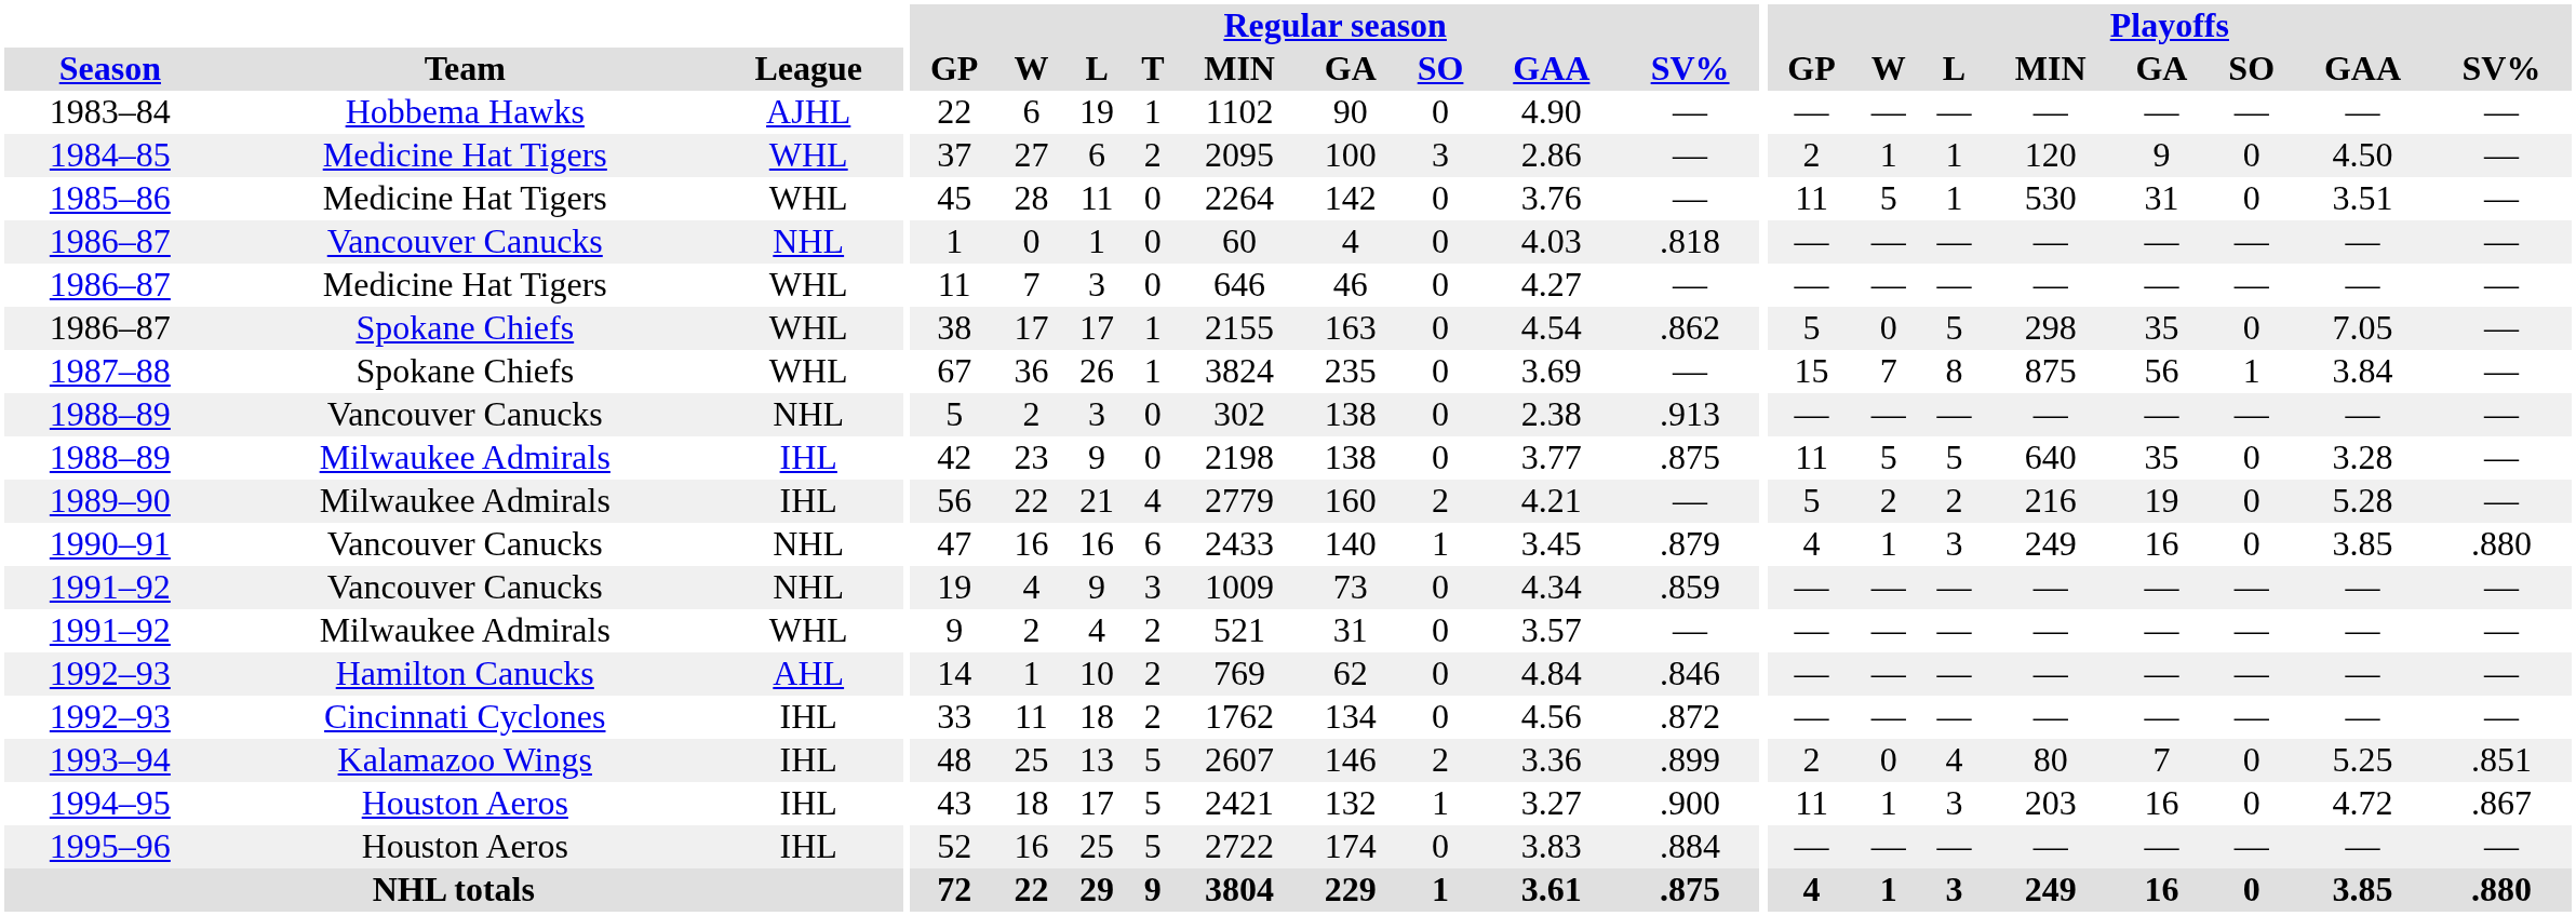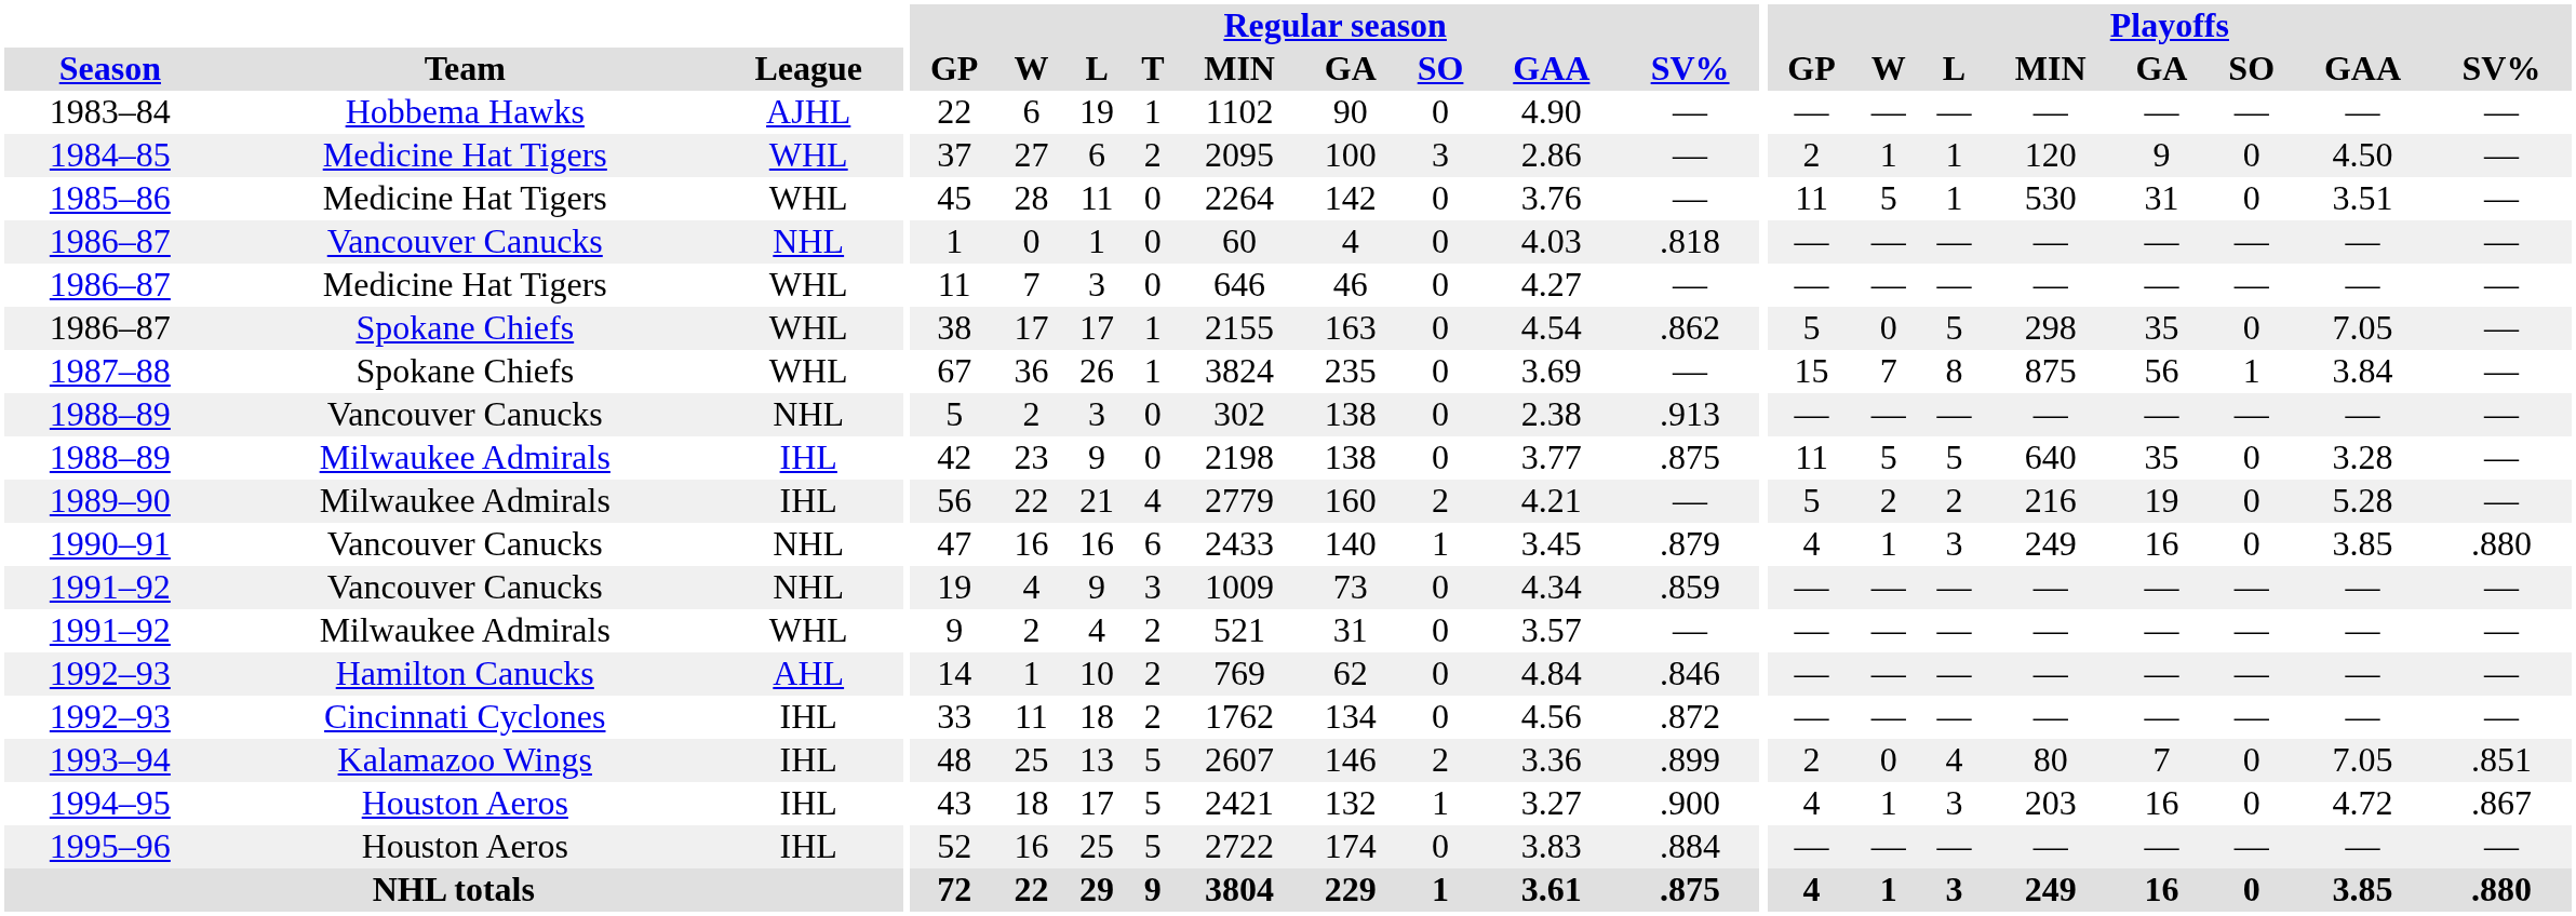 <table border="0" cellpadding="1" cellspacing="0" style="width:75%; text-align:center;">
 <tr bgcolor="#e0e0e0">
 <th colspan="3" bgcolor="#ffffff"></th>
 <th rowspan="99" bgcolor="#ffffff"></th>
 <th colspan="9" bgcolor="#e0e0e0"><a href='#'>Regular season</a></th>
 <th rowspan="99" bgcolor="#ffffff"></th>
 <th colspan="8" bgcolor="#e0e0e0"><a href='#'>Playoffs</a></th>
 </tr>
 <tr bgcolor="#e0e0e0">
 <th><a href='#'>Season</a></th>
 <th>Team</th>
 <th>League</th>
 <th>GP</th>
 <th>W</th>
 <th>L</th>
 <th>T</th>
 <th>MIN</th>
 <th>GA</th>
 <th><a href='#'>SO</a></th>
 <th><a href='#'>GAA</a></th>
 <th><a href='#'>SV%</a></th>
 <th>GP</th>
 <th>W</th>
 <th>L</th>
 <th>MIN</th>
 <th>GA</th>
 <th>SO</th>
 <th>GAA</th>
 <th>SV%</th>
 </tr>
 <tr>
 <td>1983–84</td>
 <td><a href='#'>Hobbema Hawks</a></td>
 <td><a href='#'>AJHL</a></td>
 <td>22</td>
 <td>6</td>
 <td>19</td>
 <td>1</td>
 <td>1102</td>
 <td>90</td>
 <td>0</td>
 <td>4.90</td>
 <td>—</td>
 <td>—</td>
 <td>—</td>
 <td>—</td>
 <td>—</td>
 <td>—</td>
 <td>—</td>
 <td>—</td>
 <td>—</td>
 </tr>
 <tr bgcolor="#f0f0f0">
 <td><a href='#'>1984–85</a></td>
 <td><a href='#'>Medicine Hat Tigers</a></td>
 <td><a href='#'>WHL</a></td>
 <td>37</td>
 <td>27</td>
 <td>6</td>
 <td>2</td>
 <td>2095</td>
 <td>100</td>
 <td>3</td>
 <td>2.86</td>
 <td>—</td>
 <td>2</td>
 <td>1</td>
 <td>1</td>
 <td>120</td>
 <td>9</td>
 <td>0</td>
 <td>4.50</td>
 <td>—</td>
 </tr>
 <tr>
 <td><a href='#'>1985–86</a></td>
 <td>Medicine Hat Tigers</td>
 <td>WHL</td>
 <td>45</td>
 <td>28</td>
 <td>11</td>
 <td>0</td>
 <td>2264</td>
 <td>142</td>
 <td>0</td>
 <td>3.76</td>
 <td>—</td>
 <td>11</td>
 <td>5</td>
 <td>1</td>
 <td>530</td>
 <td>31</td>
 <td>0</td>
 <td>3.51</td>
 <td>—</td>
 </tr>
 <tr bgcolor="#f0f0f0">
 <td><a href='#'>1986–87</a></td>
 <td><a href='#'>Vancouver Canucks</a></td>
 <td><a href='#'>NHL</a></td>
 <td>1</td>
 <td>0</td>
 <td>1</td>
 <td>0</td>
 <td>60</td>
 <td>4</td>
 <td>0</td>
 <td>4.03</td>
 <td>.818</td>
 <td>—</td>
 <td>—</td>
 <td>—</td>
 <td>—</td>
 <td>—</td>
 <td>—</td>
 <td>—</td>
 <td>—</td>
 </tr>
 <tr>
 <td><a href='#'>1986–87</a></td>
 <td>Medicine Hat Tigers</td>
 <td>WHL</td>
 <td>11</td>
 <td>7</td>
 <td>3</td>
 <td>0</td>
 <td>646</td>
 <td>46</td>
 <td>0</td>
 <td>4.27</td>
 <td>—</td>
 <td>—</td>
 <td>—</td>
 <td>—</td>
 <td>—</td>
 <td>—</td>
 <td>—</td>
 <td>—</td>
 <td>—</td>
 </tr>
 <tr bgcolor="#f0f0f0">
 <td>1986–87</td>
 <td><a href='#'>Spokane Chiefs</a></td>
 <td>WHL</td>
 <td>38</td>
 <td>17</td>
 <td>17</td>
 <td>1</td>
 <td>2155</td>
 <td>163</td>
 <td>0</td>
 <td>4.54</td>
 <td>.862</td>
 <td>5</td>
 <td>0</td>
 <td>5</td>
 <td>298</td>
 <td>35</td>
 <td>0</td>
 <td>7.05</td>
 <td>—</td>
 </tr>
 <tr>
 <td><a href='#'>1987–88</a></td>
 <td>Spokane Chiefs</td>
 <td>WHL</td>
 <td>67</td>
 <td>36</td>
 <td>26</td>
 <td>1</td>
 <td>3824</td>
 <td>235</td>
 <td>0</td>
 <td>3.69</td>
 <td>—</td>
 <td>15</td>
 <td>7</td>
 <td>8</td>
 <td>875</td>
 <td>56</td>
 <td>1</td>
 <td>3.84</td>
 <td>—</td>
 </tr>
 <tr bgcolor="#f0f0f0">
 <td><a href='#'>1988–89</a></td>
 <td>Vancouver Canucks</td>
 <td>NHL</td>
 <td>5</td>
 <td>2</td>
 <td>3</td>
 <td>0</td>
 <td>302</td>
 <td>138</td>
 <td>0</td>
 <td>2.38</td>
 <td>.913</td>
 <td>—</td>
 <td>—</td>
 <td>—</td>
 <td>—</td>
 <td>—</td>
 <td>—</td>
 <td>—</td>
 <td>—</td>
 </tr>
 <tr>
 <td><a href='#'>1988–89</a></td>
 <td><a href='#'>Milwaukee Admirals</a></td>
 <td><a href='#'>IHL</a></td>
 <td>42</td>
 <td>23</td>
 <td>9</td>
 <td>0</td>
 <td>2198</td>
 <td>138</td>
 <td>0</td>
 <td>3.77</td>
 <td>.875</td>
 <td>11</td>
 <td>5</td>
 <td>5</td>
 <td>640</td>
 <td>35</td>
 <td>0</td>
 <td>3.28</td>
 <td>—</td>
 </tr>
 <tr bgcolor="#f0f0f0">
 <td><a href='#'>1989–90</a></td>
 <td>Milwaukee Admirals</td>
 <td>IHL</td>
 <td>56</td>
 <td>22</td>
 <td>21</td>
 <td>4</td>
 <td>2779</td>
 <td>160</td>
 <td>2</td>
 <td>4.21</td>
 <td>—</td>
 <td>5</td>
 <td>2</td>
 <td>2</td>
 <td>216</td>
 <td>19</td>
 <td>0</td>
 <td>5.28</td>
 <td>—</td>
 </tr>
 <tr>
 <td><a href='#'>1990–91</a></td>
 <td>Vancouver Canucks</td>
 <td>NHL</td>
 <td>47</td>
 <td>16</td>
 <td>16</td>
 <td>6</td>
 <td>2433</td>
 <td>140</td>
 <td>1</td>
 <td>3.45</td>
 <td>.879</td>
 <td>4</td>
 <td>1</td>
 <td>3</td>
 <td>249</td>
 <td>16</td>
 <td>0</td>
 <td>3.85</td>
 <td>.880</td>
 </tr>
 <tr bgcolor="#f0f0f0">
 <td><a href='#'>1991–92</a></td>
 <td>Vancouver Canucks</td>
 <td>NHL</td>
 <td>19</td>
 <td>4</td>
 <td>9</td>
 <td>3</td>
 <td>1009</td>
 <td>73</td>
 <td>0</td>
 <td>4.34</td>
 <td>.859</td>
 <td>—</td>
 <td>—</td>
 <td>—</td>
 <td>—</td>
 <td>—</td>
 <td>—</td>
 <td>—</td>
 <td>—</td>
 </tr>
 <tr>
 <td><a href='#'>1991–92</a></td>
 <td>Milwaukee Admirals</td>
 <td>WHL</td>
 <td>9</td>
 <td>2</td>
 <td>4</td>
 <td>2</td>
 <td>521</td>
 <td>31</td>
 <td>0</td>
 <td>3.57</td>
 <td>—</td>
 <td>—</td>
 <td>—</td>
 <td>—</td>
 <td>—</td>
 <td>—</td>
 <td>—</td>
 <td>—</td>
 <td>—</td>
 </tr>
 <tr bgcolor="#f0f0f0">
 <td><a href='#'>1992–93</a></td>
 <td><a href='#'>Hamilton Canucks</a></td>
 <td><a href='#'>AHL</a></td>
 <td>14</td>
 <td>1</td>
 <td>10</td>
 <td>2</td>
 <td>769</td>
 <td>62</td>
 <td>0</td>
 <td>4.84</td>
 <td>.846</td>
 <td>—</td>
 <td>—</td>
 <td>—</td>
 <td>—</td>
 <td>—</td>
 <td>—</td>
 <td>—</td>
 <td>—</td>
 </tr>
 <tr>
 <td><a href='#'>1992–93</a></td>
 <td><a href='#'>Cincinnati Cyclones</a></td>
 <td>IHL</td>
 <td>33</td>
 <td>11</td>
 <td>18</td>
 <td>2</td>
 <td>1762</td>
 <td>134</td>
 <td>0</td>
 <td>4.56</td>
 <td>.872</td>
 <td>—</td>
 <td>—</td>
 <td>—</td>
 <td>—</td>
 <td>—</td>
 <td>—</td>
 <td>—</td>
 <td>—</td>
 </tr>
 <tr bgcolor="#f0f0f0">
 <td><a href='#'>1993–94</a></td>
 <td><a href='#'>Kalamazoo Wings</a></td>
 <td>IHL</td>
 <td>48</td>
 <td>25</td>
 <td>13</td>
 <td>5</td>
 <td>2607</td>
 <td>146</td>
 <td>2</td>
 <td>3.36</td>
 <td>.899</td>
 <td>2</td>
 <td>0</td>
 <td>4</td>
 <td>80</td>
 <td>7</td>
 <td>0</td>
-<td>5.25</td>
+<td>7.05</td>
 <td>.851</td>
 </tr>
 <tr>
 <td><a href='#'>1994–95</a></td>
 <td><a href='#'>Houston Aeros</a></td>
 <td>IHL</td>
 <td>43</td>
 <td>18</td>
 <td>17</td>
 <td>5</td>
 <td>2421</td>
 <td>132</td>
 <td>1</td>
 <td>3.27</td>
 <td>.900</td>
-<td>11</td>
+<td>4</td>
 <td>1</td>
 <td>3</td>
 <td>203</td>
 <td>16</td>
 <td>0</td>
 <td>4.72</td>
 <td>.867</td>
 </tr>
 <tr bgcolor="#f0f0f0">
 <td><a href='#'>1995–96</a></td>
 <td>Houston Aeros</td>
 <td>IHL</td>
 <td>52</td>
 <td>16</td>
 <td>25</td>
 <td>5</td>
 <td>2722</td>
 <td>174</td>
 <td>0</td>
 <td>3.83</td>
 <td>.884</td>
 <td>—</td>
 <td>—</td>
 <td>—</td>
 <td>—</td>
 <td>—</td>
 <td>—</td>
 <td>—</td>
 <td>—</td>
 </tr>
 <tr bgcolor="#e0e0e0">
 <th colspan="3">NHL totals</th>
 <th>72</th>
 <th>22</th>
 <th>29</th>
 <th>9</th>
 <th>3804</th>
 <th>229</th>
 <th>1</th>
 <th>3.61</th>
 <th>.875</th>
 <th>4</th>
 <th>1</th>
 <th>3</th>
 <th>249</th>
 <th>16</th>
 <th>0</th>
 <th>3.85</th>
 <th>.880</th>
 </tr>
 </table>
